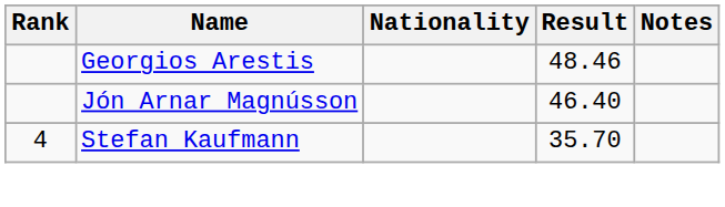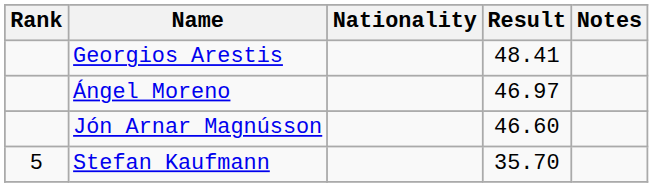 <table class="wikitable sortable" style="text-align:center; font-size:95%">
 <tr>
 <th>Rank</th>
 <th>Name</th>
 <th>Nationality</th>
 <th>Result</th>
 <th>Notes</th>
 </tr>
 <tr>
 <td></td>
 <td align=left><a href='#'>Georgios Arestis</a></td>
 <td align=left></td>
-<td>48.46</td>
+<td>48.41</td>
+<td></td>
+</tr>
+<tr>
+<td></td>
+<td align=left><a href='#'>Ángel Moreno</a></td>
+<td align=left></td>
+<td>46.97</td>
 <td></td>
 </tr>
 <tr>
 <td></td>
 <td align=left><a href='#'>Jón Arnar Magnússon</a></td>
 <td align=left></td>
-<td>46.40</td>
+<td>46.60</td>
 <td></td>
 </tr>
 <tr>
-<td>4</td>
+<td>5</td>
 <td align=left><a href='#'>Stefan Kaufmann</a></td>
 <td align=left></td>
 <td>35.70</td>
 <td></td>
 </tr>
 </table>
